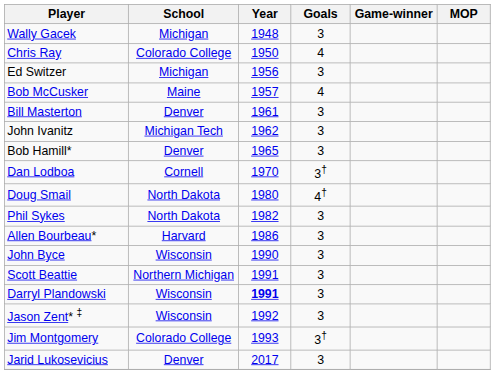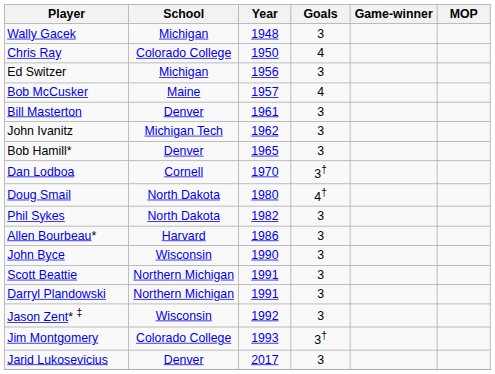 <table class="wikitable sortable" style="width:50%;">
 <tr style="background:#e5e5e5;">
 <th style="width:12.5%;">Player</th>
 <th style="width:12.5%;">School</th>
 <th style="width:5%;">Year</th>
 <th style="width:5%;">Goals</th>
 <th style="width:10%;">Game-winner</th>
 <th style="width:5%;">MOP</th>
 </tr>
 <tr>
 <td><a href='#'>Wally Gacek</a></td>
 <td align=center><a href='#'>Michigan</a></td>
 <td align=center><a href='#'>1948</a></td>
 <td align=center>3</td>
 <td align=center></td>
 <td align=center></td>
 </tr>
 <tr>
 <td><a href='#'>Chris Ray</a></td>
 <td align=center><a href='#'>Colorado College</a></td>
 <td align=center><a href='#'>1950</a></td>
 <td align=center>4</td>
 <td align=center></td>
 <td align=center></td>
 </tr>
 <tr>
 <td>Ed Switzer</td>
 <td align=center><a href='#'>Michigan</a></td>
 <td align=center><a href='#'>1956</a></td>
 <td align=center>3</td>
 <td align=center></td>
 <td align=center></td>
 </tr>
 <tr>
 <td><a href='#'>Bob McCusker</a></td>
 <td align=center><a href='#'>Maine</a></td>
 <td align=center><a href='#'>1957</a></td>
 <td align=center>4</td>
 <td align=center></td>
 <td align=center></td>
 </tr>
 <tr>
 <td><a href='#'>Bill Masterton</a></td>
 <td align=center><a href='#'>Denver</a></td>
 <td align=center><a href='#'>1961</a></td>
 <td align=center>3</td>
 <td align=center></td>
 <td align=center></td>
 </tr>
 <tr>
 <td>John Ivanitz</td>
 <td align=center><a href='#'>Michigan Tech</a></td>
 <td align=center><a href='#'>1962</a></td>
 <td align=center>3</td>
 <td align=center></td>
 <td align=center></td>
 </tr>
 <tr>
 <td>Bob Hamill*</td>
 <td align=center><a href='#'>Denver</a></td>
 <td align=center><a href='#'>1965</a></td>
 <td align=center>3</td>
 <td align=center></td>
 <td align=center></td>
 </tr>
 <tr>
 <td><a href='#'>Dan Lodboa</a></td>
 <td align=center><a href='#'>Cornell</a></td>
 <td align=center><a href='#'>1970</a></td>
 <td align=center>3<sup>†</sup></td>
 <td align=center></td>
 <td align=center></td>
 </tr>
 <tr>
 <td><a href='#'>Doug Smail</a></td>
 <td align=center><a href='#'>North Dakota</a></td>
 <td align=center><a href='#'>1980</a></td>
 <td align=center>4<sup>†</sup></td>
 <td align=center></td>
 <td align=center></td>
 </tr>
 <tr>
 <td><a href='#'>Phil Sykes</a></td>
 <td align=center><a href='#'>North Dakota</a></td>
 <td align=center><a href='#'>1982</a></td>
 <td align=center>3</td>
 <td align=center></td>
 <td align=center></td>
 </tr>
 <tr>
 <td><a href='#'>Allen Bourbeau</a>*</td>
 <td align=center><a href='#'>Harvard</a></td>
 <td align=center><a href='#'>1986</a></td>
 <td align=center>3</td>
 <td align=center></td>
 <td align=center></td>
 </tr>
 <tr>
 <td><a href='#'>John Byce</a></td>
 <td align=center><a href='#'>Wisconsin</a></td>
 <td align=center><a href='#'>1990</a></td>
 <td align=center>3</td>
 <td align=center></td>
 <td align=center></td>
 </tr>
 <tr>
 <td><a href='#'>Scott Beattie</a></td>
 <td align=center><a href='#'>Northern Michigan</a></td>
 <td align=center><a href='#'>1991</a></td>
 <td align=center>3</td>
 <td align=center></td>
 <td align=center></td>
 </tr>
 <tr>
 <td><a href='#'>Darryl Plandowski</a></td>
-<td align=center><a href='#'>Wisconsin</a></td>
-<td align=center><strong><a href='#'>1991</a></strong></td>
+<td align=center><a href='#'>Northern Michigan</a></td>
+<td align=center><a href='#'>1991</a></td>
 <td align=center>3</td>
 <td align=center></td>
 <td align=center></td>
 </tr>
 <tr>
 <td><a href='#'>Jason Zent</a>* <sup>‡</sup></td>
 <td align=center><a href='#'>Wisconsin</a></td>
 <td align=center><a href='#'>1992</a></td>
 <td align=center>3</td>
 <td align=center></td>
 <td align=center></td>
 </tr>
 <tr>
 <td><a href='#'>Jim Montgomery</a></td>
 <td align=center><a href='#'>Colorado College</a></td>
 <td align=center><a href='#'>1993</a></td>
 <td align=center>3<sup>†</sup></td>
 <td align=center></td>
 <td align=center></td>
 </tr>
 <tr>
 <td><a href='#'>Jarid Lukosevicius</a></td>
 <td align=center><a href='#'>Denver</a></td>
 <td align=center><a href='#'>2017</a></td>
 <td align=center>3</td>
 <td align=center></td>
 <td align=center></td>
 </tr>
 <tr>
 </tr>
 </table>
